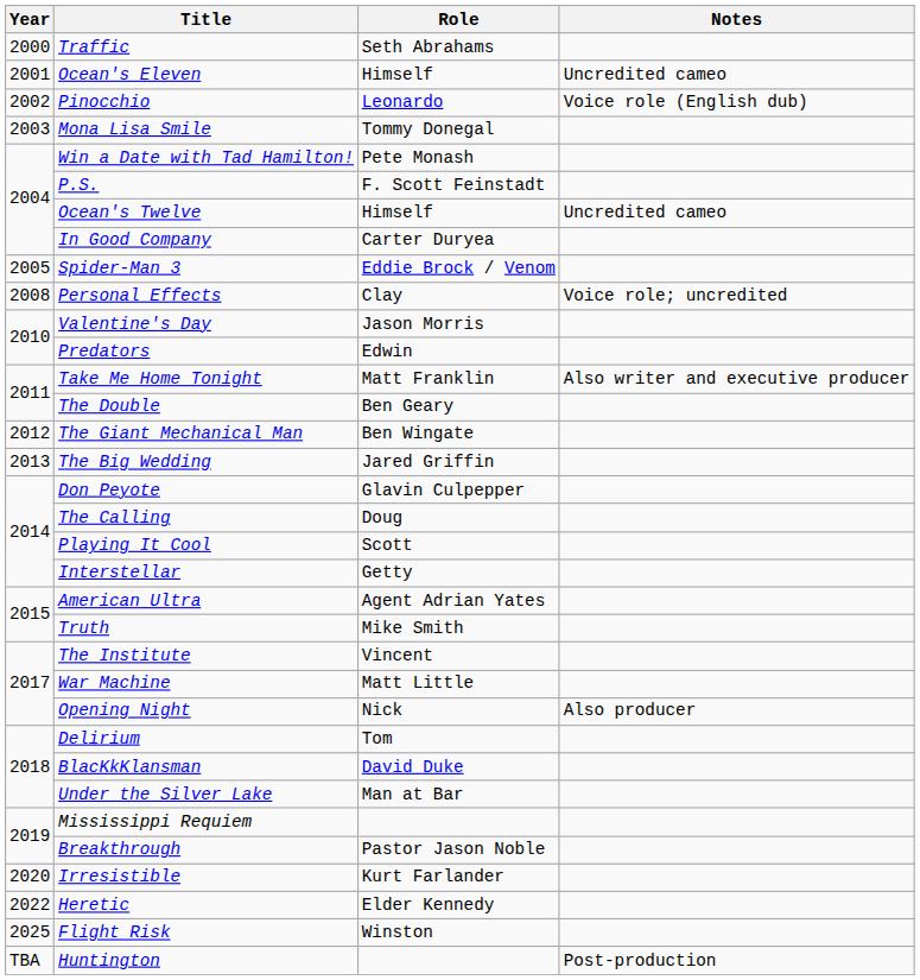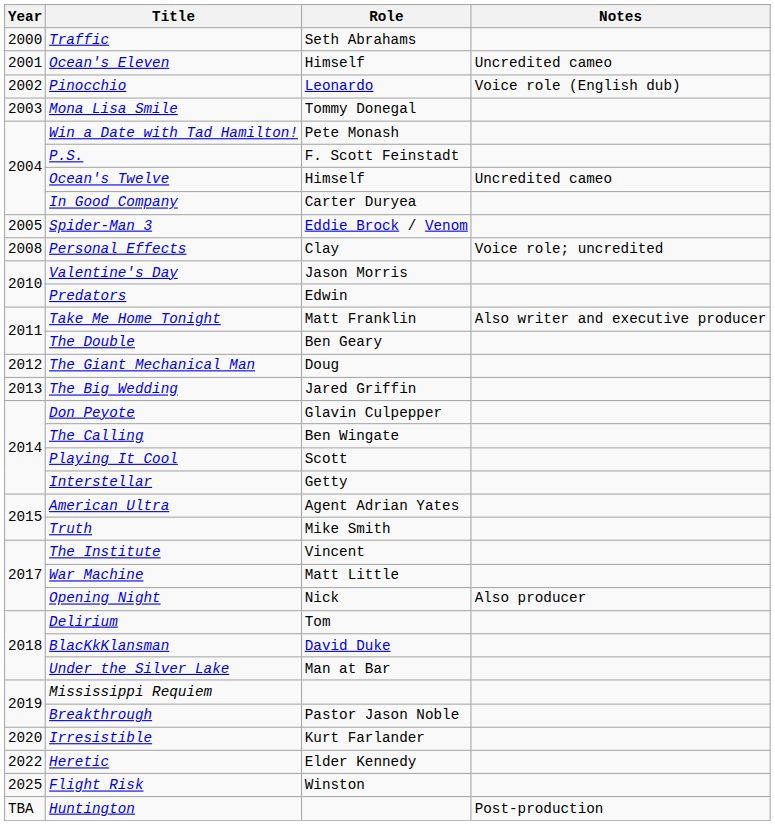 <table class="wikitable sortable">
 <tr>
 <th>Year</th>
 <th>Title</th>
 <th>Role</th>
 <th class="unsortable">Notes</th>
 </tr>
 <tr>
 <td>2000</td>
 <td><em><a href='#'>Traffic</a></em></td>
 <td>Seth Abrahams</td>
 <td></td>
 </tr>
 <tr>
 <td>2001</td>
 <td><em><a href='#'>Ocean's Eleven</a></em></td>
 <td>Himself</td>
 <td>Uncredited cameo</td>
 </tr>
 <tr>
 <td>2002</td>
 <td><em><a href='#'>Pinocchio</a></em></td>
 <td><a href='#'>Leonardo</a></td>
 <td>Voice role (English dub)</td>
 </tr>
 <tr>
 <td>2003</td>
 <td><em><a href='#'>Mona Lisa Smile</a></em></td>
 <td>Tommy Donegal</td>
 <td></td>
 </tr>
 <tr>
 <td rowspan="4">2004</td>
 <td><em><a href='#'>Win a Date with Tad Hamilton!</a></em></td>
 <td>Pete Monash</td>
 <td></td>
 </tr>
 <tr>
 <td><em><a href='#'>P.S.</a></em></td>
 <td>F. Scott Feinstadt</td>
 <td></td>
 </tr>
 <tr>
 <td><em><a href='#'>Ocean's Twelve</a></em></td>
 <td>Himself</td>
 <td>Uncredited cameo</td>
 </tr>
 <tr>
 <td><em><a href='#'>In Good Company</a></em></td>
 <td>Carter Duryea</td>
 <td></td>
 </tr>
 <tr>
 <td>2005</td>
 <td><em><a href='#'>Spider-Man 3</a></em></td>
 <td><a href='#'>Eddie Brock</a> / <a href='#'>Venom</a></td>
 <td></td>
 </tr>
 <tr>
 <td>2008</td>
 <td><em><a href='#'>Personal Effects</a></em></td>
 <td>Clay</td>
 <td>Voice role; uncredited</td>
 </tr>
 <tr>
 <td rowspan="2">2010</td>
 <td><em><a href='#'>Valentine's Day</a></em></td>
 <td>Jason Morris</td>
 <td></td>
 </tr>
 <tr>
 <td><em><a href='#'>Predators</a></em></td>
 <td>Edwin</td>
 <td></td>
 </tr>
 <tr>
 <td rowspan="2">2011</td>
 <td><em><a href='#'>Take Me Home Tonight</a></em></td>
 <td>Matt Franklin</td>
 <td>Also writer and executive producer</td>
 </tr>
 <tr>
 <td><em><a href='#'>The Double</a></em></td>
 <td>Ben Geary</td>
 <td></td>
 </tr>
 <tr>
 <td>2012</td>
 <td><em><a href='#'>The Giant Mechanical Man</a></em></td>
-<td>Ben Wingate</td>
+<td>Doug</td>
 <td></td>
 </tr>
 <tr>
 <td>2013</td>
 <td><em><a href='#'>The Big Wedding</a></em></td>
 <td>Jared Griffin</td>
 <td></td>
 </tr>
 <tr>
 <td rowspan="4">2014</td>
 <td><em><a href='#'>Don Peyote</a></em></td>
 <td>Glavin Culpepper</td>
 <td></td>
 </tr>
 <tr>
 <td><em><a href='#'>The Calling</a></em></td>
-<td>Doug</td>
+<td>Ben Wingate</td>
 <td></td>
 </tr>
 <tr>
 <td><em><a href='#'>Playing It Cool</a></em></td>
 <td>Scott</td>
 <td></td>
 </tr>
 <tr>
 <td><em><a href='#'>Interstellar</a></em></td>
 <td>Getty</td>
 <td></td>
 </tr>
 <tr>
 <td rowspan="2">2015</td>
 <td><em><a href='#'>American Ultra</a></em></td>
 <td>Agent Adrian Yates</td>
 <td></td>
 </tr>
 <tr>
 <td><em><a href='#'>Truth</a></em></td>
 <td>Mike Smith</td>
 <td></td>
 </tr>
 <tr>
 <td rowspan="3">2017</td>
 <td><em><a href='#'>The Institute</a></em></td>
 <td>Vincent</td>
 <td></td>
 </tr>
 <tr>
 <td><em><a href='#'>War Machine</a></em></td>
 <td>Matt Little</td>
 <td></td>
 </tr>
 <tr>
 <td><em><a href='#'>Opening Night</a></em></td>
 <td>Nick</td>
 <td>Also producer</td>
 </tr>
 <tr>
 <td rowspan="3">2018</td>
 <td><em><a href='#'>Delirium</a></em></td>
 <td>Tom</td>
 <td></td>
 </tr>
 <tr>
 <td><em><a href='#'>BlacKkKlansman</a></em></td>
 <td><a href='#'>David Duke</a></td>
 <td></td>
 </tr>
 <tr>
 <td><em><a href='#'>Under the Silver Lake</a></em></td>
 <td>Man at Bar</td>
 <td></td>
 </tr>
 <tr>
 <td rowspan="2">2019</td>
 <td><em>Mississippi Requiem</em></td>
 <td></td>
 <td></td>
 </tr>
 <tr>
 <td><em><a href='#'>Breakthrough</a></em></td>
 <td>Pastor Jason Noble</td>
 <td></td>
 </tr>
 <tr>
 <td>2020</td>
 <td><em><a href='#'>Irresistible</a></em></td>
 <td>Kurt Farlander</td>
 <td></td>
 </tr>
 <tr>
 <td>2022</td>
 <td><em><a href='#'>Heretic</a></em></td>
 <td>Elder Kennedy</td>
 <td></td>
 </tr>
 <tr>
 <td>2025</td>
 <td><em><a href='#'>Flight Risk</a></em></td>
 <td>Winston</td>
 <td></td>
 </tr>
 <tr>
 <td>TBA</td>
 <td><em><a href='#'>Huntington</a></em></td>
 <td></td>
 <td>Post-production</td>
 </tr>
 </table>
